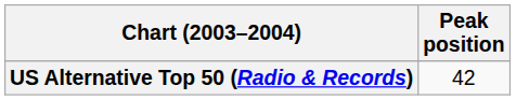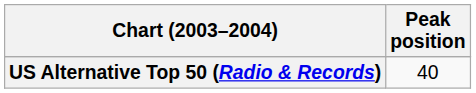 <table class="wikitable sortable plainrowheaders" style="text-align:center">
 <tr>
 <th>Chart (2003–2004)</th>
 <th>Peak<br>position</th>
 </tr>
 <tr>
 </tr>
 <tr>
 </tr>
 <tr>
 <th scope="row">US Alternative Top 50 (<em><a href='#'>Radio & Records</a></em>)</th>
-<td>42</td>
+<td>40</td>
 </tr>
 </table>
